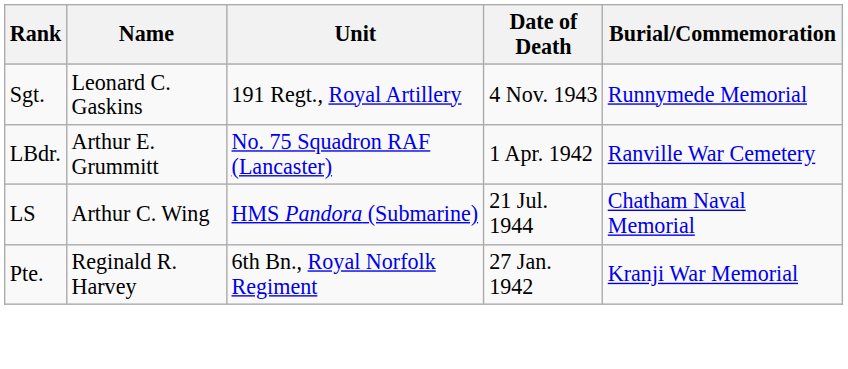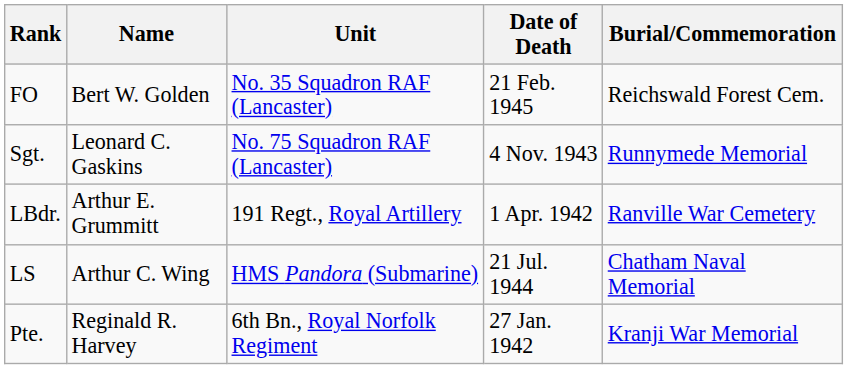 <table class="wikitable">
 <tr>
 <th>Rank</th>
 <th>Name</th>
 <th>Unit</th>
 <th>Date of Death</th>
 <th>Burial/Commemoration</th>
 </tr>
 <tr>
+<td>FO</td>
+<td>Bert W. Golden</td>
+<td><a href='#'>No. 35 Squadron RAF (Lancaster)</a></td>
+<td>21 Feb. 1945</td>
+<td>Reichswald Forest Cem.</td>
+</tr>
+<tr>
 <td>Sgt.</td>
 <td>Leonard C. Gaskins</td>
-<td>191 Regt., <a href='#'>Royal Artillery</a></td>
+<td><a href='#'>No. 75 Squadron RAF (Lancaster)</a></td>
 <td>4 Nov. 1943</td>
 <td><a href='#'>Runnymede Memorial</a></td>
 </tr>
 <tr>
 <td>LBdr.</td>
 <td>Arthur E. Grummitt</td>
-<td><a href='#'>No. 75 Squadron RAF (Lancaster)</a></td>
+<td>191 Regt., <a href='#'>Royal Artillery</a></td>
 <td>1 Apr. 1942</td>
 <td><a href='#'>Ranville War Cemetery</a></td>
 </tr>
 <tr>
 <td>LS</td>
 <td>Arthur C. Wing</td>
 <td><a href='#'>HMS <em>Pandora</em> (Submarine)</a></td>
 <td>21 Jul. 1944</td>
 <td><a href='#'>Chatham Naval Memorial</a></td>
 </tr>
 <tr>
 <td>Pte.</td>
 <td>Reginald R. Harvey</td>
 <td>6th Bn., <a href='#'>Royal Norfolk Regiment</a></td>
 <td>27 Jan. 1942</td>
 <td><a href='#'>Kranji War Memorial</a></td>
 </tr>
 </table>
